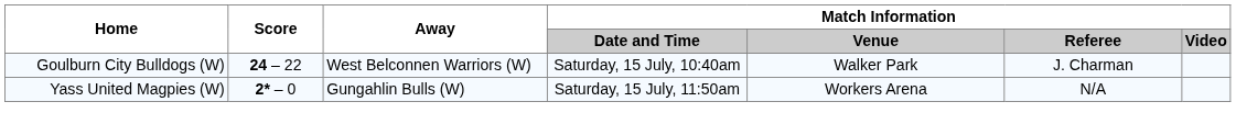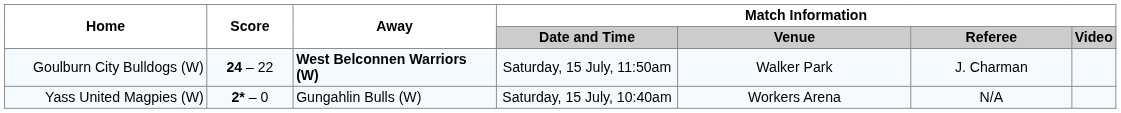 <table border="1" cellpadding="3" cellspacing="0" width="100%" style="border-collapse:collapse;  text-align:center;">
 <tr>
 <th rowspan="2" width="19%">Home</th>
 <th rowspan="2" width="8%">Score</th>
 <th rowspan="2" width="19%">Away</th>
 <th colspan="4">Match Information</th>
 </tr>
 <tr style="background:#CCCCCC">
 <th width="17%">Date and Time</th>
 <th width="22%">Venue</th>
 <th width="50%">Referee</th>
 <th>Video</th>
 </tr>
 <tr style="text-align:center; background:#f5faff;">
 <td align="right">Goulburn City Bulldogs (W) </td>
 <td><strong>24</strong> – 22</td>
-<td align="left"> West Belconnen Warriors (W)</td>
-<td>Saturday, 15 July, 10:40am</td>
+<td align="left"><strong> West Belconnen Warriors (W)</strong></td>
+<td>Saturday, 15 July, 11:50am</td>
 <td>Walker Park</td>
 <td>J. Charman</td>
 <td></td>
 </tr>
 <tr style="text-align:center; background:#f5faff;">
 <td align="right">Yass United Magpies (W) </td>
 <td><strong>2*</strong> – 0</td>
 <td align="left"> Gungahlin Bulls (W)</td>
-<td>Saturday, 15 July, 11:50am</td>
+<td>Saturday, 15 July, 10:40am</td>
 <td>Workers Arena</td>
 <td>N/A</td>
 <td></td>
 </tr>
 </table>
